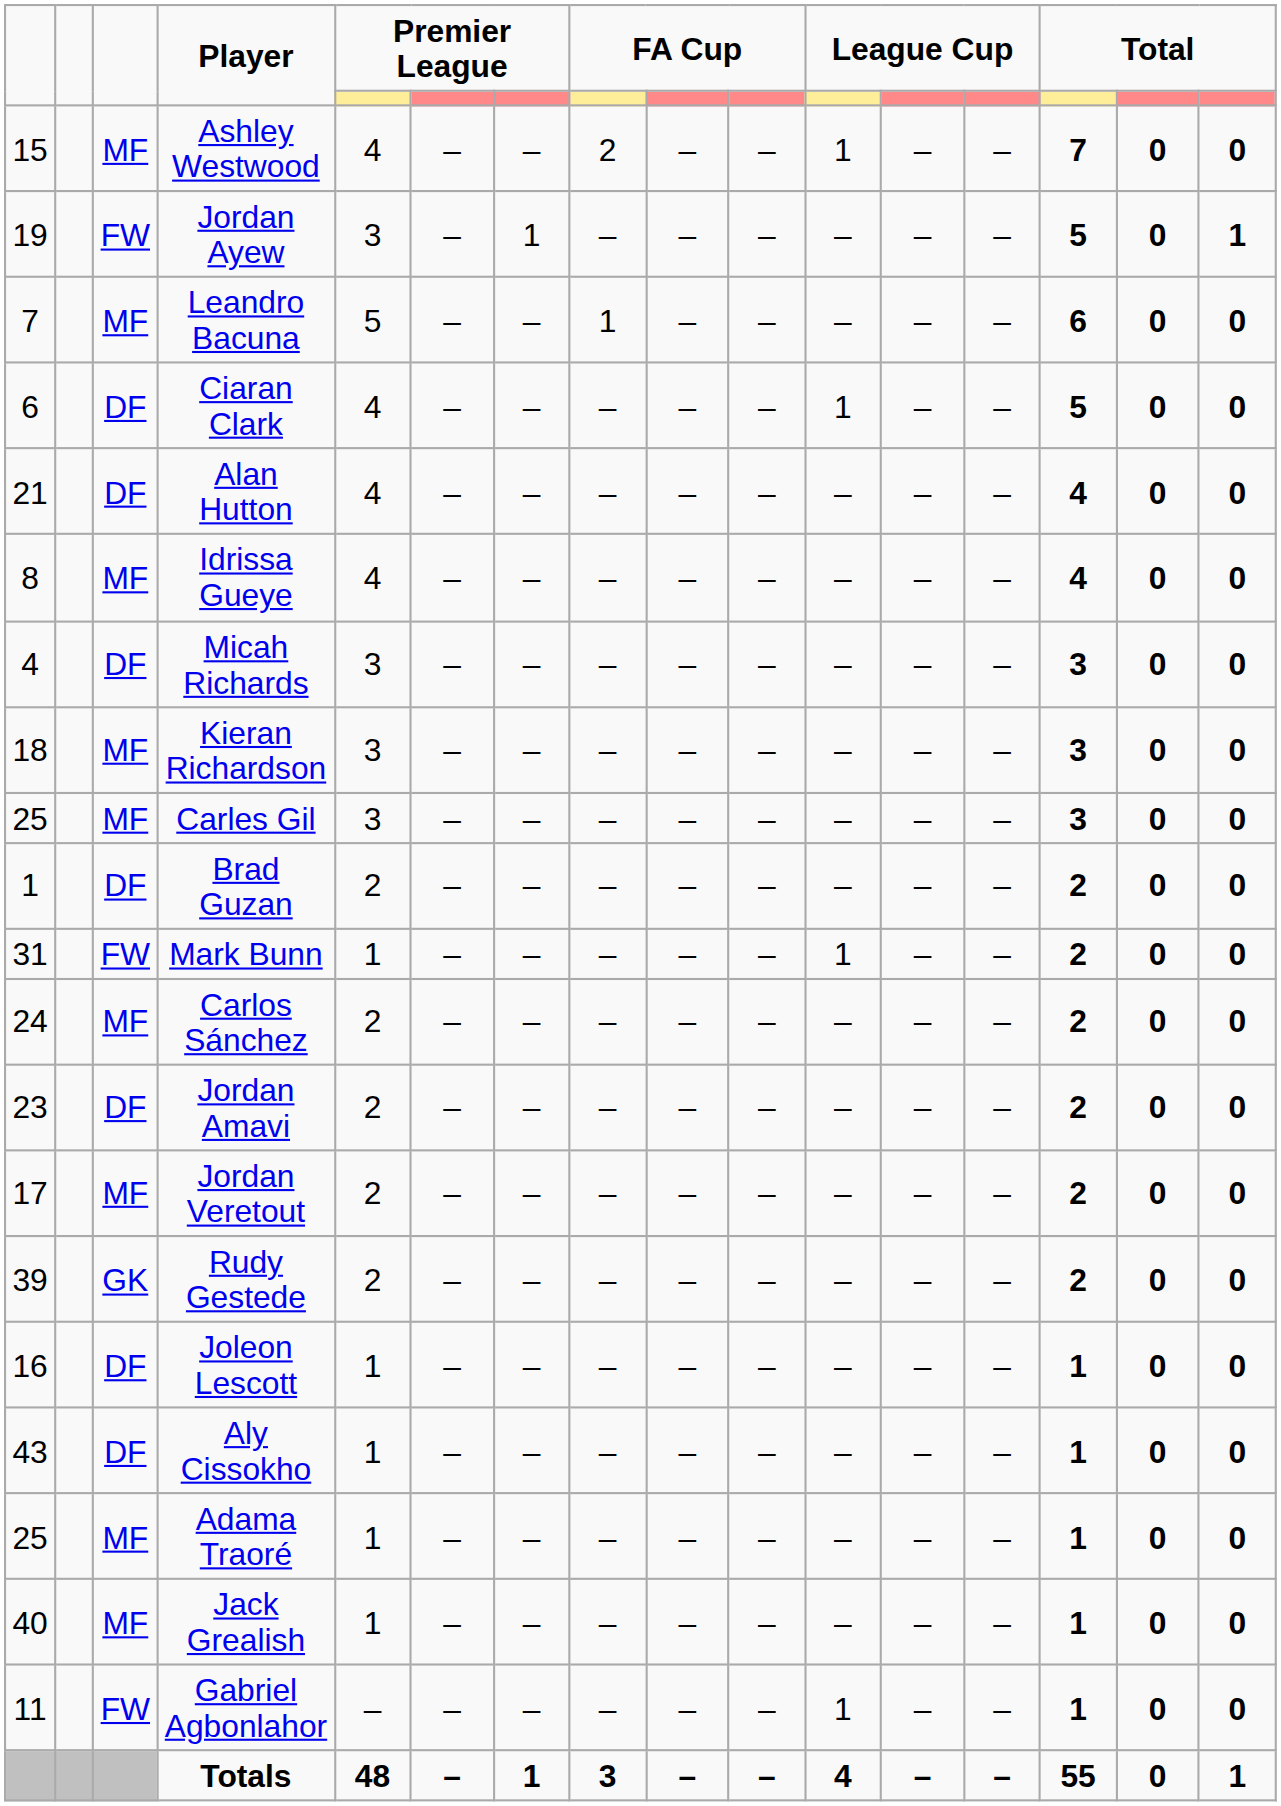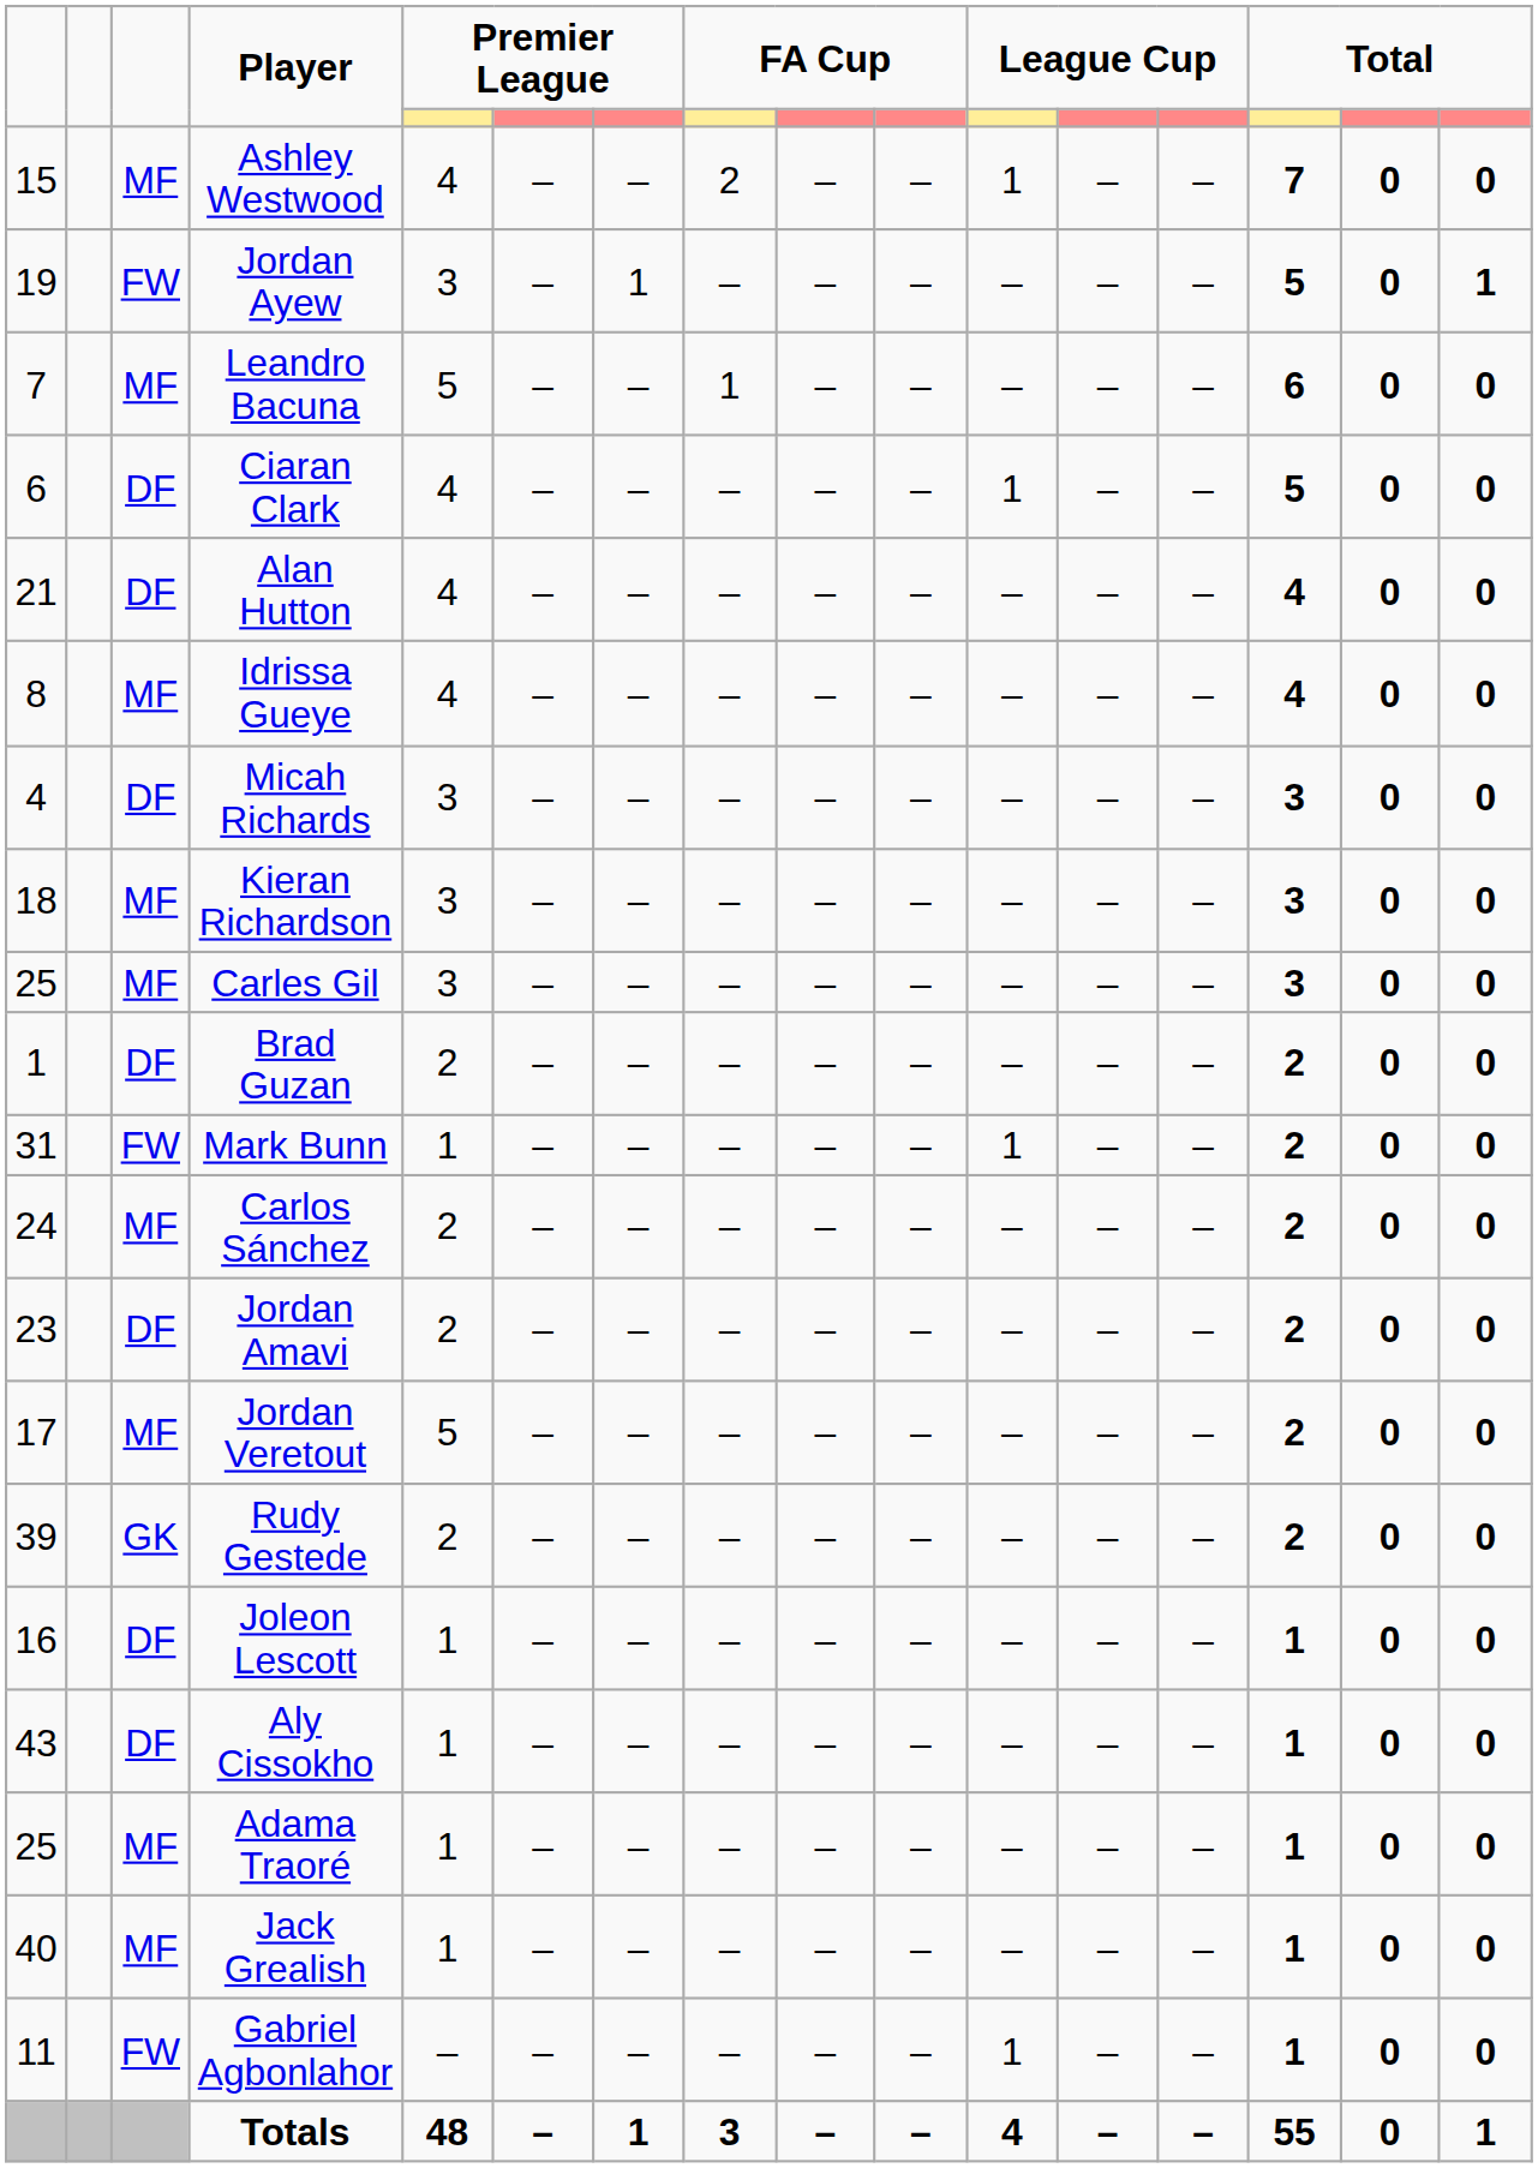 <table class="wikitable" style="font-size: 95%; text-align: center;">
 <tr>
 <td rowspan="2" style="width:3%; text-align:center;"><strong></strong></td>
 <td rowspan="2" style="width:3%; text-align:center;"><strong></strong></td>
 <td rowspan="2" style="width:3%; text-align:center;"><strong></strong></td>
 <td rowspan="2" style="width:12%; text-align:center;"><strong>Player</strong></td>
 <td colspan="3" style="text-align:center;"><strong>Premier League</strong></td>
 <td colspan="3" style="text-align:center;"><strong>FA Cup</strong></td>
 <td colspan="3" style="text-align:center;"><strong>League Cup</strong></td>
 <td colspan="3" style="text-align:center;"><strong>Total</strong></td>
 </tr>
 <tr>
 <th style="width:25px; background:#fe9;"></th>
 <th style="width:28px; background:#ff8888;"></th>
 <th style="width:25px; background:#ff8888;"></th>
 <th style="width:25px; background:#fe9;"></th>
 <th style="width:28px; background:#ff8888;"></th>
 <th style="width:25px; background:#ff8888;"></th>
 <th style="width:25px; background:#fe9;"></th>
 <th style="width:28px; background:#ff8888;"></th>
 <th style="width:25px; background:#ff8888;"></th>
 <th style="width:25px; background:#fe9;"></th>
 <th style="width:28px; background:#ff8888;"></th>
 <th style="width:25px; background:#ff8888;"></th>
 </tr>
 <tr>
 <td>15</td>
 <td></td>
 <td><a href='#'>MF</a></td>
 <td><a href='#'>Ashley Westwood</a></td>
 <td>4</td>
 <td>–</td>
 <td>–</td>
 <td>2</td>
 <td>–</td>
 <td>–</td>
 <td>1</td>
 <td>–</td>
 <td>–</td>
 <td><strong>7</strong></td>
 <td><strong>0</strong></td>
 <td><strong>0</strong></td>
 </tr>
 <tr>
 <td>19</td>
 <td></td>
 <td><a href='#'>FW</a></td>
 <td><a href='#'>Jordan Ayew</a></td>
 <td>3</td>
 <td>–</td>
 <td>1</td>
 <td>–</td>
 <td>–</td>
 <td>–</td>
 <td>–</td>
 <td>–</td>
 <td>–</td>
 <td><strong>5</strong></td>
 <td><strong>0</strong></td>
 <td><strong>1</strong></td>
 </tr>
 <tr>
 <td>7</td>
 <td></td>
 <td><a href='#'>MF</a></td>
 <td><a href='#'>Leandro Bacuna</a></td>
 <td>5</td>
 <td>–</td>
 <td>–</td>
 <td>1</td>
 <td>–</td>
 <td>–</td>
 <td>–</td>
 <td>–</td>
 <td>–</td>
 <td><strong>6</strong></td>
 <td><strong>0</strong></td>
 <td><strong>0</strong></td>
 </tr>
 <tr>
 <td>6</td>
 <td></td>
 <td><a href='#'>DF</a></td>
 <td><a href='#'>Ciaran Clark</a></td>
 <td>4</td>
 <td>–</td>
 <td>–</td>
 <td>–</td>
 <td>–</td>
 <td>–</td>
 <td>1</td>
 <td>–</td>
 <td>–</td>
 <td><strong>5</strong></td>
 <td><strong>0</strong></td>
 <td><strong>0</strong></td>
 </tr>
 <tr>
 <td>21</td>
 <td></td>
 <td><a href='#'>DF</a></td>
 <td><a href='#'>Alan Hutton</a></td>
 <td>4</td>
 <td>–</td>
 <td>–</td>
 <td>–</td>
 <td>–</td>
 <td>–</td>
 <td>–</td>
 <td>–</td>
 <td>–</td>
 <td><strong>4</strong></td>
 <td><strong>0</strong></td>
 <td><strong>0</strong></td>
 </tr>
 <tr>
 <td>8</td>
 <td></td>
 <td><a href='#'>MF</a></td>
 <td><a href='#'>Idrissa Gueye</a></td>
 <td>4</td>
 <td>–</td>
 <td>–</td>
 <td>–</td>
 <td>–</td>
 <td>–</td>
 <td>–</td>
 <td>–</td>
 <td>–</td>
 <td><strong>4</strong></td>
 <td><strong>0</strong></td>
 <td><strong>0</strong></td>
 </tr>
 <tr>
 <td>4</td>
 <td></td>
 <td><a href='#'>DF</a></td>
 <td><a href='#'>Micah Richards</a></td>
 <td>3</td>
 <td>–</td>
 <td>–</td>
 <td>–</td>
 <td>–</td>
 <td>–</td>
 <td>–</td>
 <td>–</td>
 <td>–</td>
 <td><strong>3</strong></td>
 <td><strong>0</strong></td>
 <td><strong>0</strong></td>
 </tr>
 <tr>
 <td>18</td>
 <td></td>
 <td><a href='#'>MF</a></td>
 <td><a href='#'>Kieran Richardson</a></td>
 <td>3</td>
 <td>–</td>
 <td>–</td>
 <td>–</td>
 <td>–</td>
 <td>–</td>
 <td>–</td>
 <td>–</td>
 <td>–</td>
 <td><strong>3</strong></td>
 <td><strong>0</strong></td>
 <td><strong>0</strong></td>
 </tr>
 <tr>
 <td>25</td>
 <td></td>
 <td><a href='#'>MF</a></td>
 <td><a href='#'>Carles Gil</a></td>
 <td>3</td>
 <td>–</td>
 <td>–</td>
 <td>–</td>
 <td>–</td>
 <td>–</td>
 <td>–</td>
 <td>–</td>
 <td>–</td>
 <td><strong>3</strong></td>
 <td><strong>0</strong></td>
 <td><strong>0</strong></td>
 </tr>
 <tr>
 <td>1</td>
 <td></td>
 <td><a href='#'>DF</a></td>
 <td><a href='#'>Brad Guzan</a></td>
 <td>2</td>
 <td>–</td>
 <td>–</td>
 <td>–</td>
 <td>–</td>
 <td>–</td>
 <td>–</td>
 <td>–</td>
 <td>–</td>
 <td><strong>2</strong></td>
 <td><strong>0</strong></td>
 <td><strong>0</strong></td>
 </tr>
 <tr>
 <td>31</td>
 <td></td>
 <td><a href='#'>FW</a></td>
 <td><a href='#'>Mark Bunn</a></td>
 <td>1</td>
 <td>–</td>
 <td>–</td>
 <td>–</td>
 <td>–</td>
 <td>–</td>
 <td>1</td>
 <td>–</td>
 <td>–</td>
 <td><strong>2</strong></td>
 <td><strong>0</strong></td>
 <td><strong>0</strong></td>
 </tr>
 <tr>
 <td>24</td>
 <td></td>
 <td><a href='#'>MF</a></td>
 <td><a href='#'>Carlos Sánchez</a></td>
 <td>2</td>
 <td>–</td>
 <td>–</td>
 <td>–</td>
 <td>–</td>
 <td>–</td>
 <td>–</td>
 <td>–</td>
 <td>–</td>
 <td><strong>2</strong></td>
 <td><strong>0</strong></td>
 <td><strong>0</strong></td>
 </tr>
 <tr>
 <td>23</td>
 <td></td>
 <td><a href='#'>DF</a></td>
 <td><a href='#'>Jordan Amavi</a></td>
 <td>2</td>
 <td>–</td>
 <td>–</td>
 <td>–</td>
 <td>–</td>
 <td>–</td>
 <td>–</td>
 <td>–</td>
 <td>–</td>
 <td><strong>2</strong></td>
 <td><strong>0</strong></td>
 <td><strong>0</strong></td>
 </tr>
 <tr>
 <td>17</td>
 <td></td>
 <td><a href='#'>MF</a></td>
 <td><a href='#'>Jordan Veretout</a></td>
-<td>2</td>
+<td>5</td>
 <td>–</td>
 <td>–</td>
 <td>–</td>
 <td>–</td>
 <td>–</td>
 <td>–</td>
 <td>–</td>
 <td>–</td>
 <td><strong>2</strong></td>
 <td><strong>0</strong></td>
 <td><strong>0</strong></td>
 </tr>
 <tr>
 <td>39</td>
 <td></td>
 <td><a href='#'>GK</a></td>
 <td><a href='#'>Rudy Gestede</a></td>
 <td>2</td>
 <td>–</td>
 <td>–</td>
 <td>–</td>
 <td>–</td>
 <td>–</td>
 <td>–</td>
 <td>–</td>
 <td>–</td>
 <td><strong>2</strong></td>
 <td><strong>0</strong></td>
 <td><strong>0</strong></td>
 </tr>
 <tr>
 <td>16</td>
 <td></td>
 <td><a href='#'>DF</a></td>
 <td><a href='#'>Joleon Lescott</a></td>
 <td>1</td>
 <td>–</td>
 <td>–</td>
 <td>–</td>
 <td>–</td>
 <td>–</td>
 <td>–</td>
 <td>–</td>
 <td>–</td>
 <td><strong>1</strong></td>
 <td><strong>0</strong></td>
 <td><strong>0</strong></td>
 </tr>
 <tr>
 <td>43</td>
 <td></td>
 <td><a href='#'>DF</a></td>
 <td><a href='#'>Aly Cissokho</a></td>
 <td>1</td>
 <td>–</td>
 <td>–</td>
 <td>–</td>
 <td>–</td>
 <td>–</td>
 <td>–</td>
 <td>–</td>
 <td>–</td>
 <td><strong>1</strong></td>
 <td><strong>0</strong></td>
 <td><strong>0</strong></td>
 </tr>
 <tr>
 <td>25</td>
 <td></td>
 <td><a href='#'>MF</a></td>
 <td><a href='#'>Adama Traoré</a></td>
 <td>1</td>
 <td>–</td>
 <td>–</td>
 <td>–</td>
 <td>–</td>
 <td>–</td>
 <td>–</td>
 <td>–</td>
 <td>–</td>
 <td><strong>1</strong></td>
 <td><strong>0</strong></td>
 <td><strong>0</strong></td>
 </tr>
 <tr>
 <td>40</td>
 <td></td>
 <td><a href='#'>MF</a></td>
 <td><a href='#'>Jack Grealish</a></td>
 <td>1</td>
 <td>–</td>
 <td>–</td>
 <td>–</td>
 <td>–</td>
 <td>–</td>
 <td>–</td>
 <td>–</td>
 <td>–</td>
 <td><strong>1</strong></td>
 <td><strong>0</strong></td>
 <td><strong>0</strong></td>
 </tr>
 <tr>
 <td>11</td>
 <td></td>
 <td><a href='#'>FW</a></td>
 <td><a href='#'>Gabriel Agbonlahor</a></td>
 <td>–</td>
 <td>–</td>
 <td>–</td>
 <td>–</td>
 <td>–</td>
 <td>–</td>
 <td>1</td>
 <td>–</td>
 <td>–</td>
 <td><strong>1</strong></td>
 <td><strong>0</strong></td>
 <td><strong>0</strong></td>
 </tr>
 <tr>
 <th style="background:silver;"></th>
 <th style="background:silver;"></th>
 <th style="background:silver;"></th>
 <td><strong>Totals</strong></td>
 <td><strong>48</strong></td>
 <td><strong>–</strong></td>
 <td><strong>1</strong></td>
 <td><strong>3</strong></td>
 <td><strong>–</strong></td>
 <td><strong>–</strong></td>
 <td><strong>4</strong></td>
 <td><strong>–</strong></td>
 <td><strong>–</strong></td>
 <td><strong>55</strong></td>
 <td><strong>0</strong></td>
 <td><strong>1</strong></td>
 </tr>
 </table>
